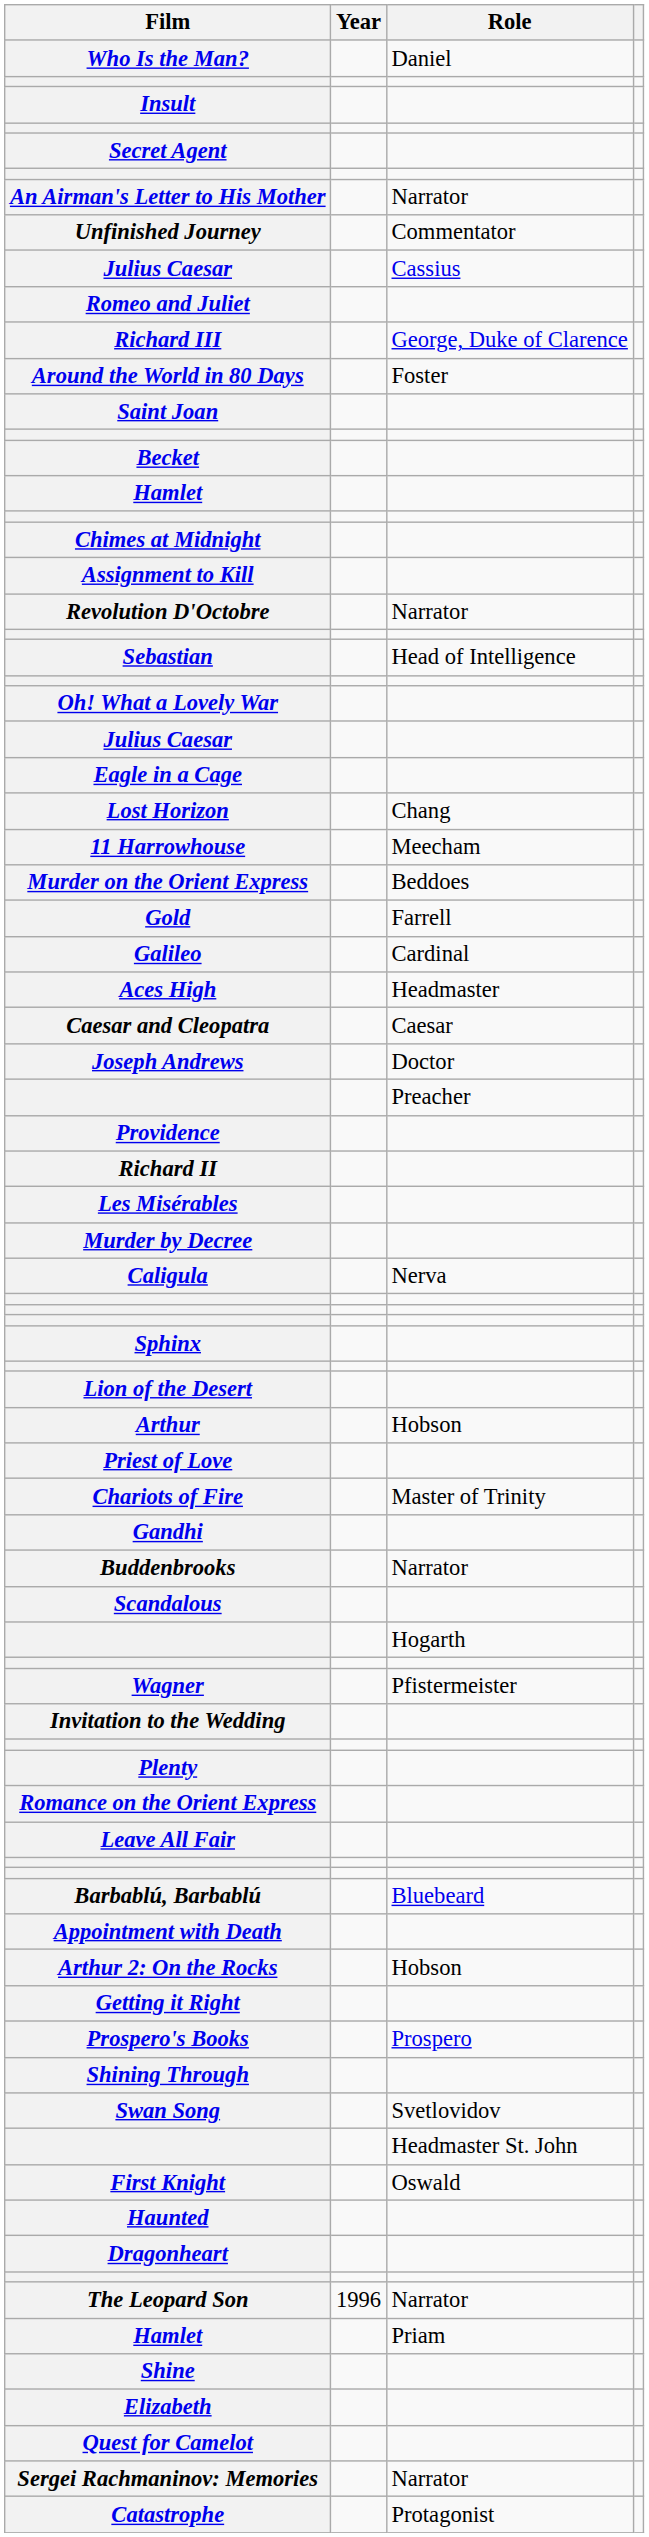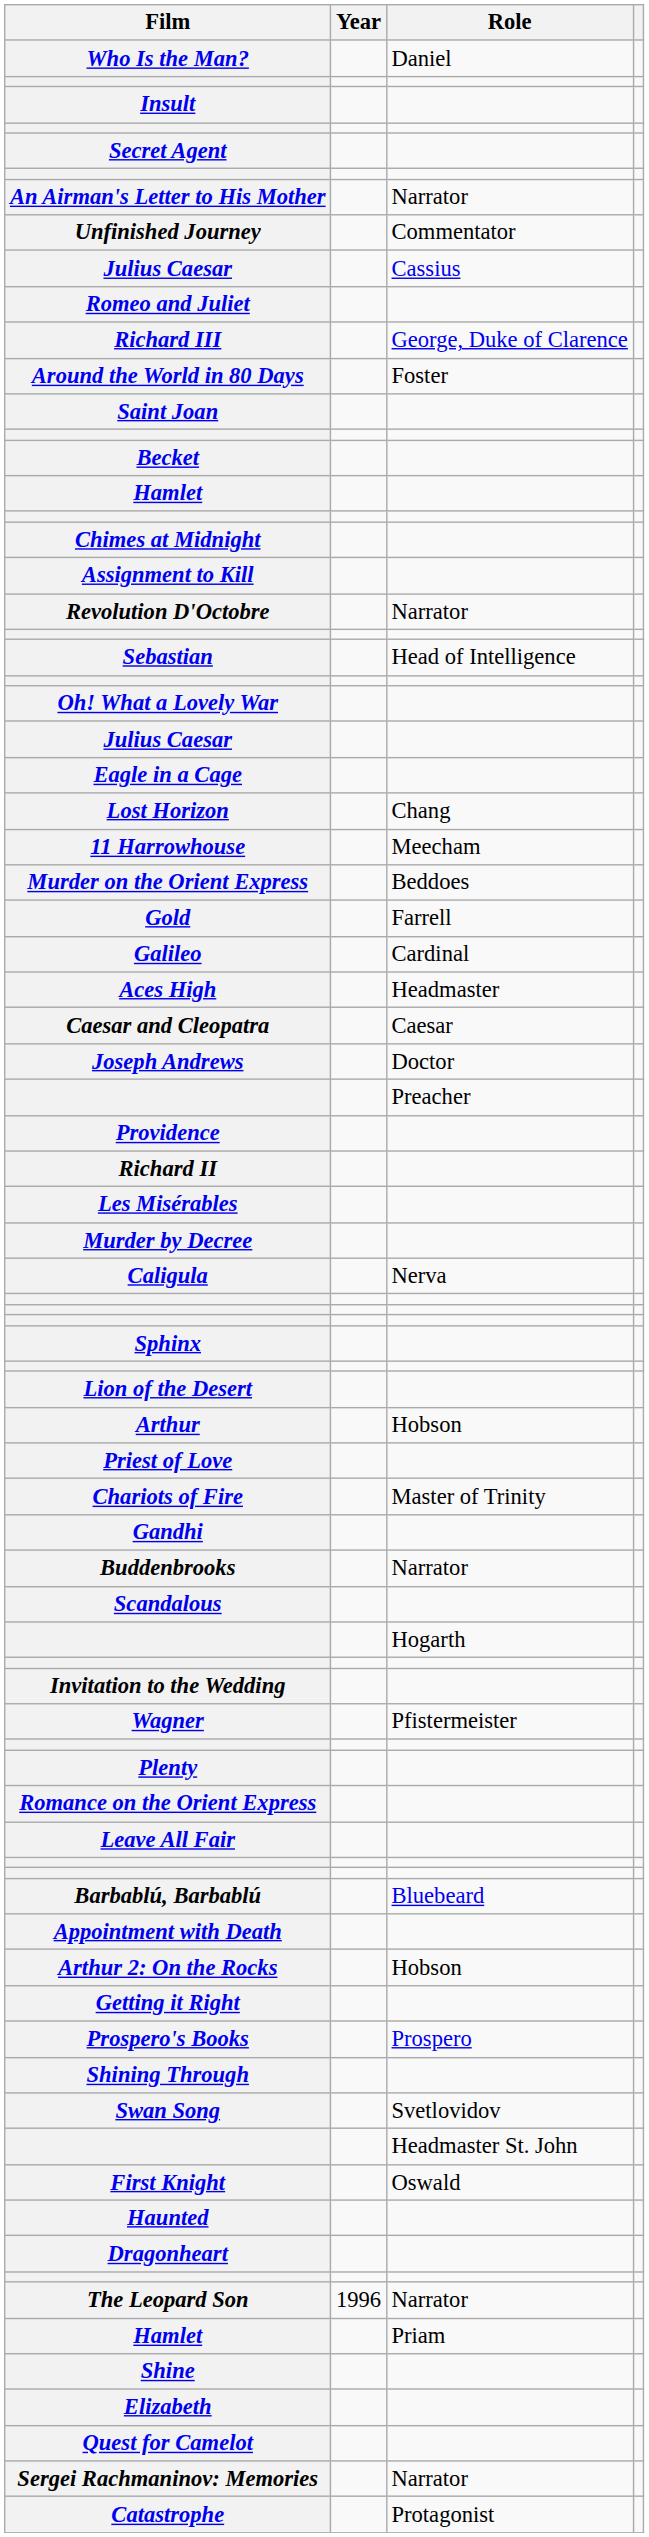 <table class="wikitable plainrowheaders sortable" style="margin-right: 0;">
 <tr>
 <th scope="col">Film</th>
 <th scope="col">Year</th>
 <th scope="col">Role</th>
 <th scope="col" class="unsortable"></th>
 </tr>
 <tr>
 <th scope="row"><em><a href='#'>Who Is the Man?</a></em></th>
 <td></td>
 <td>Daniel</td>
 <td style="text-align: center;"></td>
 </tr>
 <tr>
 <th scope="row"> </th>
 <td></td>
 <td></td>
 <td style="text-align: center;"></td>
 </tr>
 <tr>
 <th scope="row"> <em><a href='#'>Insult</a></em></th>
 <td></td>
 <td></td>
 <td style="text-align: center;"></td>
 </tr>
 <tr>
 <th scope="row"></th>
 <td></td>
 <td></td>
 <td style="text-align: center;"></td>
 </tr>
 <tr>
 <th scope="row"><em><a href='#'>Secret Agent</a></em></th>
 <td></td>
 <td></td>
 <td style="text-align: center;"></td>
 </tr>
 <tr>
 <th scope="row"> </th>
 <td></td>
 <td></td>
 <td style="text-align: center;"></td>
 </tr>
 <tr>
 <th scope="row"><em><a href='#'>An Airman's Letter to His Mother</a></em></th>
 <td></td>
 <td>Narrator</td>
 <td style="text-align: center;"></td>
 </tr>
 <tr>
 <th scope="row"><em>Unfinished Journey</em></th>
 <td></td>
 <td>Commentator</td>
 <td style="text-align: center;"></td>
 </tr>
 <tr>
 <th scope="row"> <em><a href='#'>Julius Caesar</a></em></th>
 <td></td>
 <td><a href='#'>Cassius</a></td>
 <td style="text-align: center;"></td>
 </tr>
 <tr>
 <th scope="row"><em><a href='#'>Romeo and Juliet</a></em></th>
 <td></td>
 <td></td>
 <td style="text-align: center;"></td>
 </tr>
 <tr>
 <th scope="row"><em><a href='#'>Richard III</a></em></th>
 <td></td>
 <td><a href='#'>George, Duke of Clarence</a></td>
 <td style="text-align: center;"></td>
 </tr>
 <tr>
 <th scope="row"><em><a href='#'>Around the World in 80 Days</a></em></th>
 <td></td>
 <td>Foster</td>
 <td style="text-align: center;"></td>
 </tr>
 <tr>
 <th scope="row"><em><a href='#'>Saint Joan</a></em></th>
 <td></td>
 <td></td>
 <td style="text-align: center;"></td>
 </tr>
 <tr>
 <th scope="row"></th>
 <td></td>
 <td></td>
 <td style="text-align: center;"></td>
 </tr>
 <tr>
 <th scope="row"> <em><a href='#'>Becket</a></em></th>
 <td></td>
 <td></td>
 <td style="text-align: center;"></td>
 </tr>
 <tr>
 <th scope="row"><em><a href='#'>Hamlet</a></em></th>
 <td></td>
 <td></td>
 <td style="text-align: center;"></td>
 </tr>
 <tr>
 <th scope="row"></th>
 <td></td>
 <td></td>
 <td style="text-align: center;"></td>
 </tr>
 <tr>
 <th scope="row"><em><a href='#'>Chimes at Midnight</a></em></th>
 <td></td>
 <td></td>
 <td style="text-align: center;"></td>
 </tr>
 <tr>
 <th scope="row"><em><a href='#'>Assignment to Kill</a></em></th>
 <td></td>
 <td></td>
 <td style="text-align: center;"></td>
 </tr>
 <tr>
 <th scope="row"><em>Revolution D'Octobre</em></th>
 <td></td>
 <td>Narrator</td>
 <td style="text-align: center;"></td>
 </tr>
 <tr>
 <th scope="row"></th>
 <td></td>
 <td></td>
 <td style="text-align: center;"></td>
 </tr>
 <tr>
 <th scope="row"><em><a href='#'>Sebastian</a></em></th>
 <td></td>
 <td>Head of Intelligence</td>
 <td style="text-align: center;"></td>
 </tr>
 <tr>
 <th scope="row"></th>
 <td></td>
 <td></td>
 <td style="text-align: center;"></td>
 </tr>
 <tr>
 <th scope="row"><em><a href='#'>Oh! What a Lovely War</a></em></th>
 <td></td>
 <td></td>
 <td style="text-align: center;"></td>
 </tr>
 <tr>
 <th scope="row"> <em><a href='#'>Julius Caesar</a></em></th>
 <td></td>
 <td></td>
 <td style="text-align: center;"></td>
 </tr>
 <tr>
 <th scope="row"><em><a href='#'>Eagle in a Cage</a></em></th>
 <td></td>
 <td></td>
 <td style="text-align: center;"></td>
 </tr>
 <tr>
 <th scope="row"><em><a href='#'>Lost Horizon</a></em></th>
 <td></td>
 <td>Chang</td>
 <td style="text-align: center;"></td>
 </tr>
 <tr>
 <th scope="row"><em><a href='#'>11 Harrowhouse</a></em></th>
 <td></td>
 <td>Meecham</td>
 <td style="text-align: center;"></td>
 </tr>
 <tr>
 <th scope="row"><em><a href='#'>Murder on the Orient Express</a></em></th>
 <td></td>
 <td>Beddoes</td>
 <td style="text-align: center;"></td>
 </tr>
 <tr>
 <th scope="row"><em><a href='#'>Gold</a></em></th>
 <td></td>
 <td>Farrell</td>
 <td style="text-align: center;"></td>
 </tr>
 <tr>
 <th scope="row"><em><a href='#'>Galileo</a></em></th>
 <td></td>
 <td>Cardinal</td>
 <td style="text-align: center;"></td>
 </tr>
 <tr>
 <th scope="row"><em><a href='#'>Aces High</a></em></th>
 <td></td>
 <td>Headmaster</td>
 <td style="text-align: center;"></td>
 </tr>
 <tr>
 <th scope="row"><em>Caesar and Cleopatra</em></th>
 <td></td>
 <td>Caesar</td>
 <td style="text-align: center;"></td>
 </tr>
 <tr>
 <th scope="row"><em><a href='#'>Joseph Andrews</a></em></th>
 <td></td>
 <td>Doctor</td>
 <td style="text-align: center;"></td>
 </tr>
 <tr>
 <th scope="row"></th>
 <td></td>
 <td>Preacher</td>
 <td style="text-align: center;"></td>
 </tr>
 <tr>
 <th scope="row"><em><a href='#'>Providence</a></em></th>
 <td></td>
 <td></td>
 <td style="text-align: center;"></td>
 </tr>
 <tr>
 <th scope="row"><em>Richard II</em></th>
 <td></td>
 <td></td>
 <td style="text-align: center;"></td>
 </tr>
 <tr>
 <th scope="row"><em><a href='#'>Les Misérables</a></em></th>
 <td></td>
 <td></td>
 <td style="text-align: center;"></td>
 </tr>
 <tr>
 <th scope="row"><em><a href='#'>Murder by Decree</a></em></th>
 <td></td>
 <td></td>
 <td style="text-align: center;"></td>
 </tr>
 <tr>
 <th scope="row"><em><a href='#'>Caligula</a></em></th>
 <td></td>
 <td>Nerva</td>
 <td style="text-align: center;"></td>
 </tr>
 <tr>
 <th scope="row"></th>
 <td></td>
 <td></td>
 <td style="text-align: center;"></td>
 </tr>
 <tr>
 <th scope="row"> </th>
 <td></td>
 <td></td>
 <td style="text-align: center;"></td>
 </tr>
 <tr>
 <th scope="row"></th>
 <td></td>
 <td></td>
 <td style="text-align: center;"></td>
 </tr>
 <tr>
 <th scope="row"><em><a href='#'>Sphinx</a></em></th>
 <td></td>
 <td></td>
 <td style="text-align: center;"></td>
 </tr>
 <tr>
 <th scope="row"></th>
 <td></td>
 <td></td>
 <td style="text-align: center;"></td>
 </tr>
 <tr>
 <th scope="row"><em><a href='#'>Lion of the Desert</a></em></th>
 <td></td>
 <td></td>
 <td style="text-align: center;"></td>
 </tr>
 <tr>
 <th scope="row"><em><a href='#'>Arthur</a></em></th>
 <td></td>
 <td>Hobson</td>
 <td style="text-align: center;"></td>
 </tr>
 <tr>
 <th scope="row"><em><a href='#'>Priest of Love</a></em></th>
 <td></td>
 <td></td>
 <td style="text-align: center;"></td>
 </tr>
 <tr>
 <th scope="row"><em><a href='#'>Chariots of Fire</a></em></th>
 <td></td>
 <td>Master of Trinity</td>
 <td style="text-align: center;"></td>
 </tr>
 <tr>
 <th scope="row"><em><a href='#'>Gandhi</a></em></th>
 <td></td>
 <td></td>
 <td style="text-align: center;"></td>
 </tr>
 <tr>
 <th scope="row"><em>Buddenbrooks</em></th>
 <td></td>
 <td>Narrator</td>
 <td style="text-align: center;"></td>
 </tr>
 <tr>
 <th scope="row"><em><a href='#'>Scandalous</a></em></th>
 <td></td>
 <td></td>
 <td style="text-align: center;"></td>
 </tr>
 <tr>
 <th scope="row"></th>
 <td></td>
 <td>Hogarth</td>
 <td style="text-align: center;"></td>
 </tr>
 <tr>
 <th scope="row"></th>
 <td></td>
 <td></td>
 <td style="text-align: center;"></td>
 </tr>
 <tr>
+<th scope="row"><em>Invitation to the Wedding</em></th>
+<td></td>
+<td></td>
+<td style="text-align: center;"></td>
+</tr>
+<tr>
 <th scope="row"><em><a href='#'>Wagner</a></em></th>
 <td></td>
 <td>Pfistermeister</td>
-<td style="text-align: center;"></td>
-</tr>
-<tr>
-<th scope="row"><em>Invitation to the Wedding</em></th>
-<td></td>
-<td></td>
 <td style="text-align: center;"></td>
 </tr>
 <tr>
 <th scope="row"></th>
 <td></td>
 <td></td>
 <td style="text-align: center;"></td>
 </tr>
 <tr>
 <th scope="row"><em><a href='#'>Plenty</a></em></th>
 <td></td>
 <td></td>
 <td style="text-align: center;"></td>
 </tr>
 <tr>
 <th scope="row"><em><a href='#'>Romance on the Orient Express</a></em></th>
 <td></td>
 <td></td>
 <td style="text-align: center;"></td>
 </tr>
 <tr>
 <th scope="row"><em><a href='#'>Leave All Fair</a></em></th>
 <td></td>
 <td></td>
 <td style="text-align: center;"></td>
 </tr>
 <tr>
 <th scope="row"></th>
 <td></td>
 <td></td>
 <td style="text-align: center;"></td>
 </tr>
 <tr>
 <th scope="row"></th>
 <td></td>
 <td></td>
 <td style="text-align: center;"></td>
 </tr>
 <tr>
 <th scope="row"><em>Barbablú, Barbablú</em></th>
 <td></td>
 <td><a href='#'>Bluebeard</a></td>
 <td style="text-align: center;"></td>
 </tr>
 <tr>
 <th scope="row"><em><a href='#'>Appointment with Death</a></em></th>
 <td></td>
 <td></td>
 <td style="text-align: center;"></td>
 </tr>
 <tr>
 <th scope="row"><em><a href='#'>Arthur 2: On the Rocks</a></em></th>
 <td></td>
 <td>Hobson</td>
 <td style="text-align: center;"></td>
 </tr>
 <tr>
 <th scope="row"><em><a href='#'>Getting it Right</a></em></th>
 <td></td>
 <td></td>
 <td style="text-align: center;"></td>
 </tr>
 <tr>
 <th scope="row"><em><a href='#'>Prospero's Books</a></em></th>
 <td></td>
 <td><a href='#'>Prospero</a></td>
 <td style="text-align: center;"></td>
 </tr>
 <tr>
 <th scope="row"><em><a href='#'>Shining Through</a></em></th>
 <td></td>
 <td></td>
 <td style="text-align: center;"></td>
 </tr>
 <tr>
 <th scope="row"><em><a href='#'>Swan Song</a></em></th>
 <td></td>
 <td>Svetlovidov</td>
 <td style="text-align: center;"></td>
 </tr>
 <tr>
 <th scope="row"></th>
 <td></td>
 <td>Headmaster St. John</td>
 <td style="text-align: center;"></td>
 </tr>
 <tr>
 <th scope="row"><em><a href='#'>First Knight</a></em></th>
 <td></td>
 <td>Oswald</td>
 <td style="text-align: center;"></td>
 </tr>
 <tr>
 <th scope="row"><em><a href='#'>Haunted</a></em></th>
 <td></td>
 <td></td>
 <td style="text-align: center;"></td>
 </tr>
 <tr>
 <th scope="row"><em><a href='#'>Dragonheart</a></em></th>
 <td></td>
 <td></td>
 <td style="text-align: center;"></td>
 </tr>
 <tr>
 <th scope="row"></th>
 <td></td>
 <td></td>
 <td style="text-align: center;"></td>
 </tr>
 <tr>
 <th scope="row"><em>The Leopard Son</em></th>
 <td>1996</td>
 <td>Narrator</td>
 <td></td>
 </tr>
 <tr>
 <th scope="row"><em><a href='#'>Hamlet</a></em></th>
 <td></td>
 <td>Priam</td>
 <td style="text-align: center;"></td>
 </tr>
 <tr>
 <th scope="row"><em><a href='#'>Shine</a></em></th>
 <td></td>
 <td></td>
 <td style="text-align: center;"></td>
 </tr>
 <tr>
 <th scope="row"><em><a href='#'>Elizabeth</a></em></th>
 <td></td>
 <td></td>
 <td style="text-align: center;"></td>
 </tr>
 <tr>
 <th scope="row"><em><a href='#'>Quest for Camelot</a></em></th>
 <td></td>
 <td></td>
 <td style="text-align: center;"></td>
 </tr>
 <tr>
 <th scope="row"><em>Sergei Rachmaninov: Memories</em></th>
 <td></td>
 <td>Narrator</td>
 <td style="text-align: center;"></td>
 </tr>
 <tr>
 <th scope="row"><em><a href='#'>Catastrophe</a></em></th>
 <td></td>
 <td>Protagonist</td>
 <td style="text-align: center;"></td>
 </tr>
 </table>
